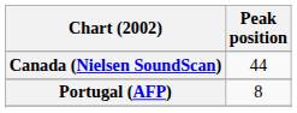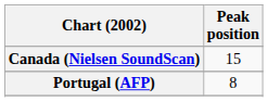 <table class="wikitable sortable plainrowheaders" style="text-align:center">
 <tr>
 <th scope="col">Chart (2002)</th>
 <th scope="col">Peak<br>position</th>
 </tr>
 <tr>
 </tr>
 <tr>
 <th scope="row">Canada (<a href='#'>Nielsen SoundScan</a>)</th>
-<td style="text-align:center">44</td>
+<td style="text-align:center">15</td>
 </tr>
 <tr>
 </tr>
 <tr>
 <th scope="row">Portugal (<a href='#'>AFP</a>)</th>
 <td>8</td>
 </tr>
 <tr>
 </tr>
 <tr>
 </tr>
 <tr>
 </tr>
 <tr>
 </tr>
 </table>
